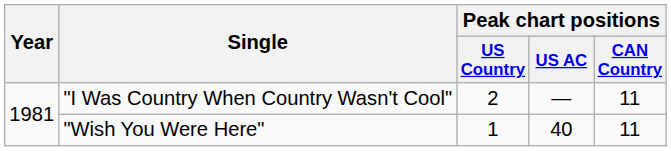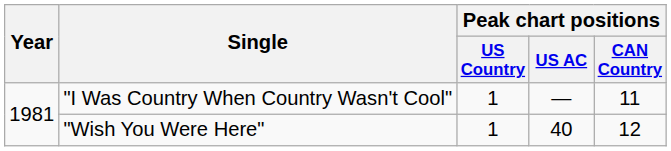 <table class="wikitable" style="text-align:center;">
 <tr>
 <th rowspan="2">Year</th>
 <th rowspan="2">Single</th>
 <th colspan="3">Peak chart positions</th>
 </tr>
 <tr style="font-size:smaller;">
 <th width="45"><a href='#'>US Country</a></th>
 <th width="45"><a href='#'>US AC</a></th>
 <th width="45"><a href='#'>CAN Country</a></th>
 </tr>
 <tr>
 <td rowspan="2">1981</td>
 <td align="left">"I Was Country When Country Wasn't Cool"</td>
-<td>2</td>
+<td>1</td>
 <td>—</td>
 <td>11</td>
 </tr>
 <tr>
 <td align="left">"Wish You Were Here"</td>
 <td>1</td>
 <td>40</td>
-<td>11</td>
+<td>12</td>
 </tr>
 </table>
